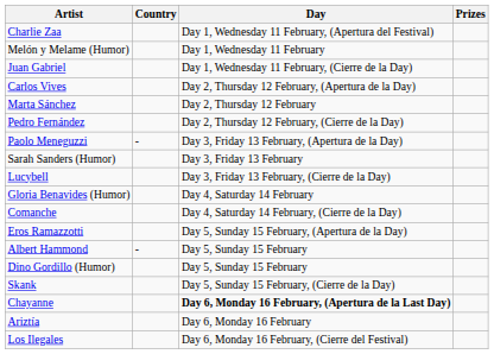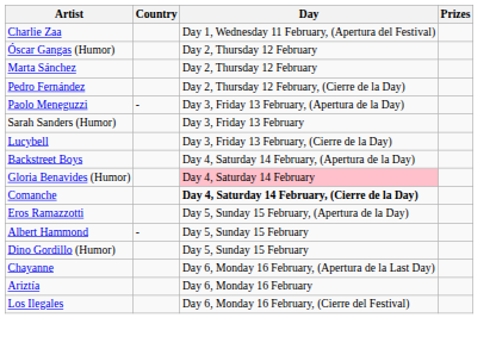 <table class="wikitable">
 <tr>
 <th>Artist</th>
 <th>Country</th>
 <th>Day</th>
 <th>Prizes</th>
 </tr>
 <tr>
 <td><a href='#'>Charlie Zaa</a></td>
 <td></td>
 <td>Day 1, Wednesday 11 February, (Apertura del Festival)</td>
 <td></td>
 </tr>
 <tr>
-<td>Melón y Melame (Humor)</td>
+<td><a href='#'>Óscar Gangas</a> (Humor)</td>
 <td></td>
-<td>Day 1, Wednesday 11 February</td>
-<td></td>
-</tr>
-<tr>
-<td><a href='#'>Juan Gabriel</a></td>
-<td></td>
-<td>Day 1, Wednesday 11 February, (Cierre de la Day)</td>
-<td></td>
-</tr>
-<tr>
-<td><a href='#'>Carlos Vives</a></td>
-<td></td>
-<td>Day 2, Thursday 12 February, (Apertura de la Day)</td>
+<td>Day 2, Thursday 12 February</td>
 <td></td>
 </tr>
 <tr>
 <td><a href='#'>Marta Sánchez</a></td>
 <td></td>
 <td>Day 2, Thursday 12 February</td>
 <td></td>
 </tr>
 <tr>
 <td><a href='#'>Pedro Fernández</a></td>
 <td></td>
 <td>Day 2, Thursday 12 February, (Cierre de la Day)</td>
 <td></td>
 </tr>
 <tr>
 <td><a href='#'>Paolo Meneguzzi</a></td>
 <td>-</td>
 <td>Day 3, Friday 13 February, (Apertura de la Day)</td>
 <td></td>
 </tr>
 <tr>
 <td>Sarah Sanders (Humor)</td>
 <td></td>
 <td>Day 3, Friday 13 February</td>
 <td></td>
 </tr>
 <tr>
 <td><a href='#'>Lucybell</a></td>
 <td></td>
 <td>Day 3, Friday 13 February, (Cierre de la Day)</td>
 <td></td>
 </tr>
 <tr>
+<td><a href='#'>Backstreet Boys</a></td>
+<td></td>
+<td>Day 4, Saturday 14 February, (Apertura de la Day)</td>
+<td></td>
+</tr>
+<tr>
 <td><a href='#'>Gloria Benavides</a> (Humor)</td>
 <td></td>
-<td>Day 4, Saturday 14 February</td>
+<td style="background: pink;">Day 4, Saturday 14 February</td>
 <td></td>
 </tr>
 <tr>
 <td><a href='#'>Comanche</a></td>
 <td></td>
-<td>Day 4, Saturday 14 February, (Cierre de la Day)</td>
+<td><strong>Day 4, Saturday 14 February, (Cierre de la Day)</strong></td>
 <td></td>
 </tr>
 <tr>
 <td><a href='#'>Eros Ramazzotti</a></td>
 <td></td>
 <td>Day 5, Sunday 15 February, (Apertura de la Day)</td>
 <td></td>
 </tr>
 <tr>
 <td><a href='#'>Albert Hammond</a></td>
 <td>-</td>
 <td>Day 5, Sunday 15 February</td>
 <td></td>
 </tr>
 <tr>
 <td><a href='#'>Dino Gordillo</a> (Humor)</td>
 <td></td>
 <td>Day 5, Sunday 15 February</td>
 <td></td>
 </tr>
 <tr>
-<td><a href='#'>Skank</a></td>
-<td></td>
-<td>Day 5, Sunday 15 February, (Cierre de la Day)</td>
-<td></td>
-</tr>
-<tr>
 <td><a href='#'>Chayanne</a></td>
 <td></td>
-<td><strong>Day 6, Monday 16 February, (Apertura de la Last Day)</strong></td>
+<td>Day 6, Monday 16 February, (Apertura de la Last Day)</td>
 <td></td>
 </tr>
 <tr>
 <td><a href='#'>Ariztía</a></td>
 <td></td>
 <td>Day 6, Monday 16 February</td>
 <td></td>
 </tr>
 <tr>
 <td><a href='#'>Los Ilegales</a></td>
 <td></td>
 <td>Day 6, Monday 16 February, (Cierre del Festival)</td>
 <td></td>
 </tr>
 </table>
